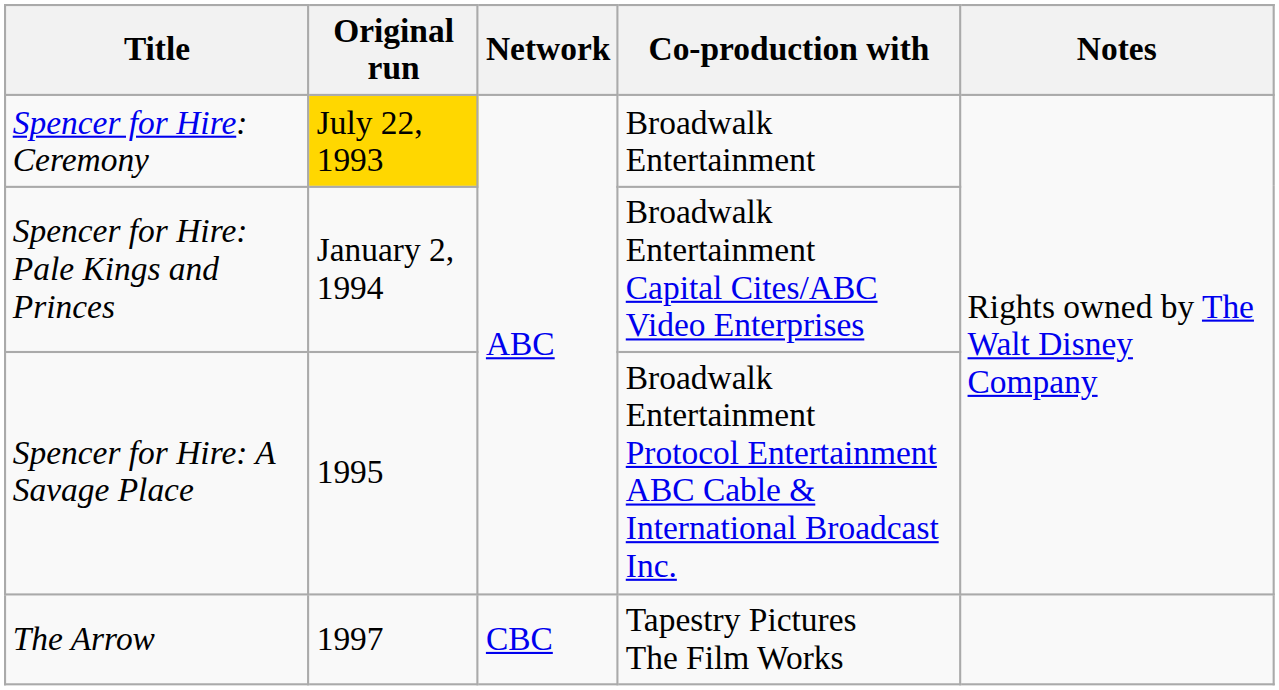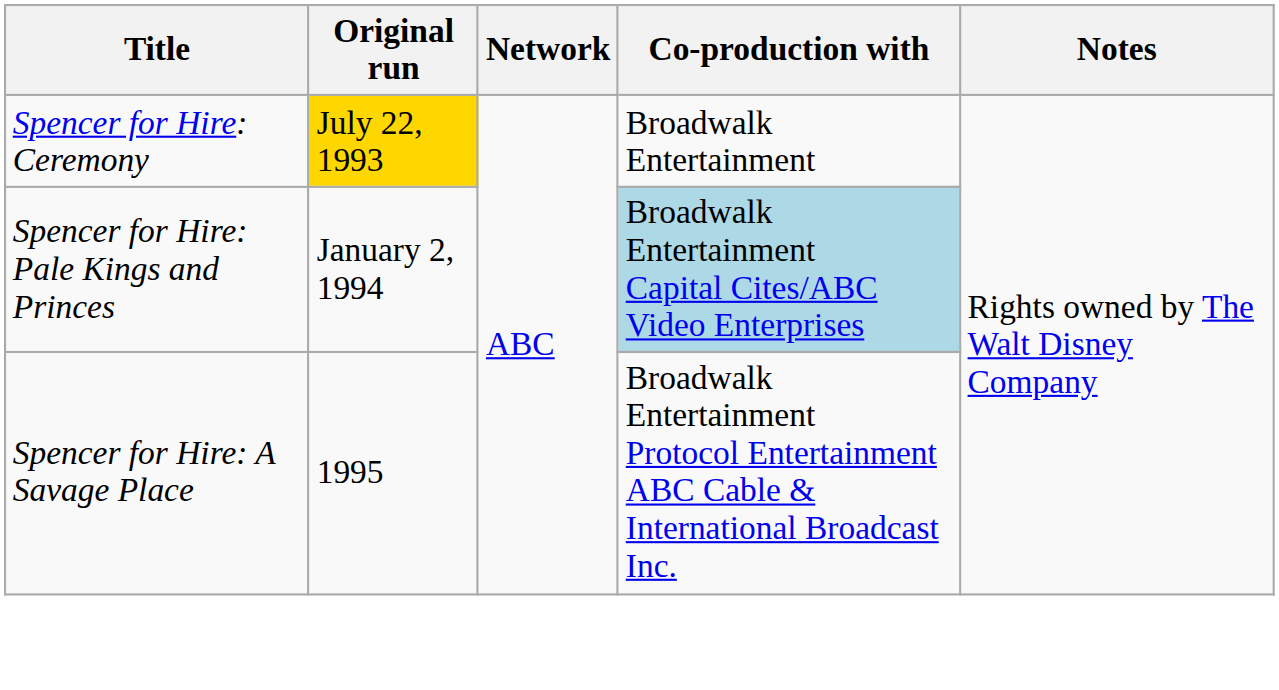 <table class="wikitable sortable">
 <tr>
 <th>Title</th>
 <th>Original run</th>
 <th>Network</th>
 <th>Co-production with</th>
 <th>Notes</th>
 </tr>
 <tr>
 <td><em><a href='#'>Spencer for Hire</a>: Ceremony</em></td>
 <td style="background: gold;">July 22, 1993</td>
 <td rowspan=3><a href='#'>ABC</a></td>
 <td>Broadwalk Entertainment</td>
 <td rowspan=3>Rights owned by <a href='#'>The Walt Disney Company</a></td>
 </tr>
 <tr>
 <td><em>Spencer for Hire: Pale Kings and Princes</em></td>
 <td>January 2, 1994</td>
-<td>Broadwalk Entertainment<br><a href='#'>Capital Cites/ABC Video Enterprises</a></td>
+<td style="background: lightblue;">Broadwalk Entertainment<br><a href='#'>Capital Cites/ABC Video Enterprises</a></td>
 </tr>
 <tr>
 <td><em>Spencer for Hire: A Savage Place</em></td>
 <td>1995</td>
 <td>Broadwalk Entertainment<br><a href='#'>Protocol Entertainment</a><br><a href='#'>ABC Cable & International Broadcast Inc.</a></td>
 </tr>
-<tr>
-<td><em>The Arrow</em></td>
-<td>1997</td>
-<td><a href='#'>CBC</a></td>
-<td>Tapestry Pictures<br>The Film Works</td>
-<td></td>
-</tr>
 </table>
